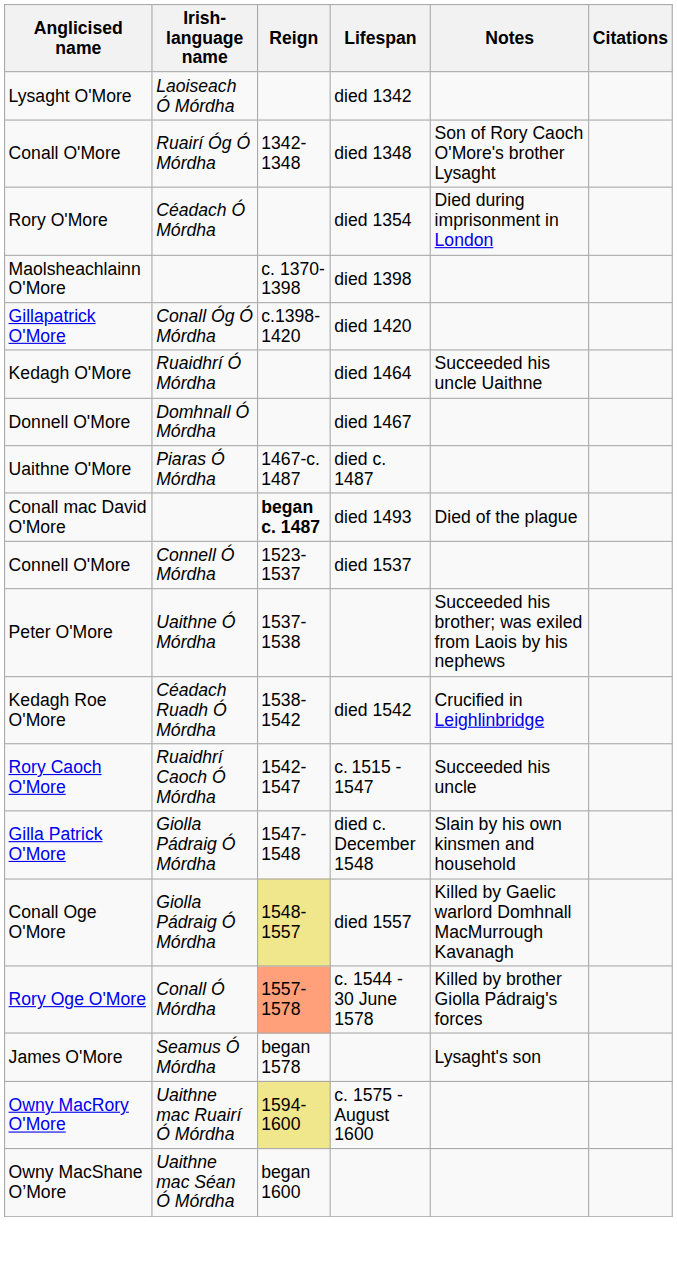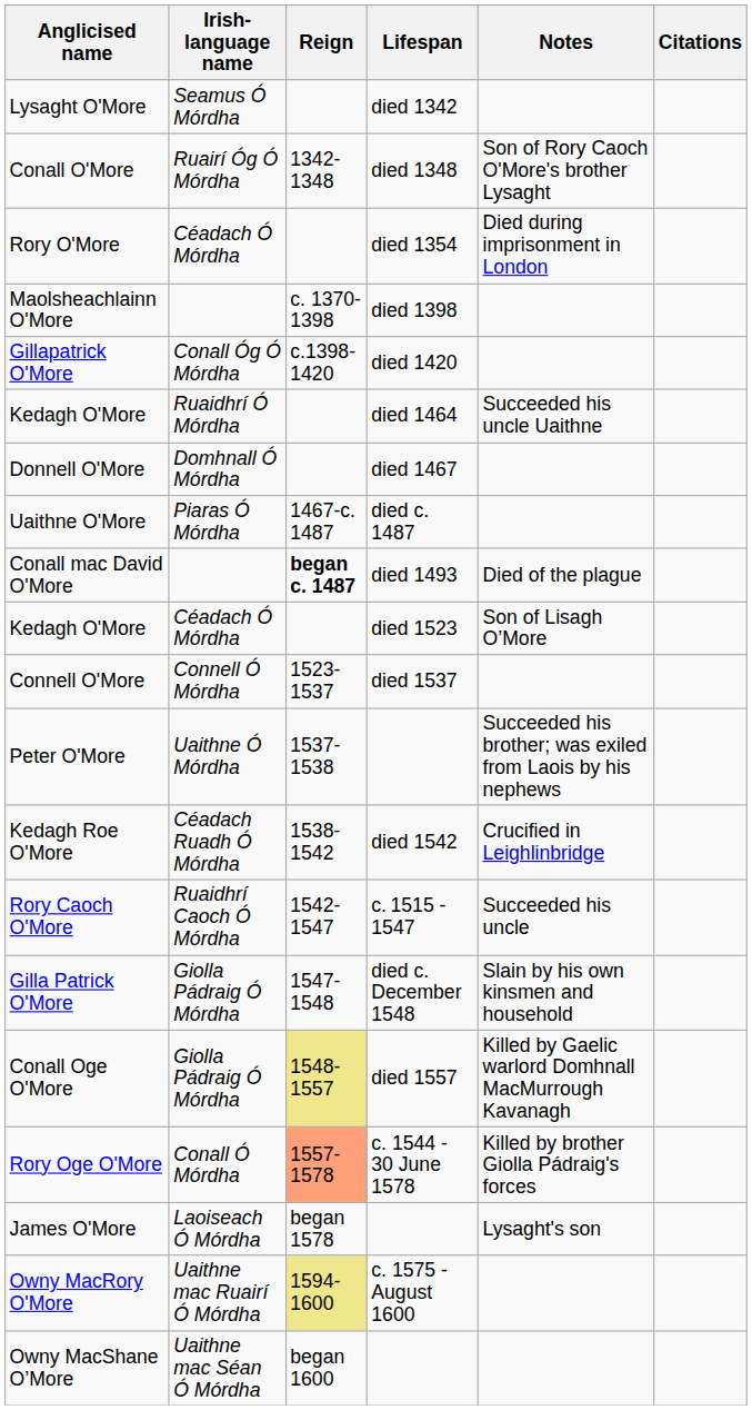 <table class="wikitable">
 <tr>
 <th>Anglicised name</th>
 <th>Irish-language name</th>
 <th>Reign</th>
 <th>Lifespan</th>
 <th>Notes</th>
 <th>Citations</th>
 </tr>
 <tr>
 <td>Lysaght O'More</td>
-<td><em>Laoiseach Ó Mórdha</em></td>
+<td><em>Seamus Ó Mórdha</em></td>
 <td></td>
 <td>died 1342</td>
 <td></td>
 <td></td>
 </tr>
 <tr>
 <td>Conall O'More</td>
 <td><em>Ruairí Óg Ó Mórdha</em></td>
 <td>1342-1348</td>
 <td>died 1348</td>
 <td>Son of Rory Caoch O'More's brother Lysaght</td>
 <td></td>
 </tr>
 <tr>
 <td>Rory O'More</td>
 <td><em>Céadach Ó Mórdha</em></td>
 <td></td>
 <td>died 1354</td>
 <td>Died during imprisonment in <a href='#'>London</a></td>
 <td></td>
 </tr>
 <tr>
 <td>Maolsheachlainn O'More</td>
 <td></td>
 <td>c. 1370-1398</td>
 <td>died 1398</td>
 <td></td>
 <td></td>
 </tr>
 <tr>
 <td><a href='#'>Gillapatrick O'More</a></td>
 <td><em>Conall Óg Ó Mórdha</em></td>
 <td>c.1398-1420</td>
 <td>died 1420</td>
 <td></td>
 <td></td>
 </tr>
 <tr>
 <td>Kedagh O'More</td>
 <td><em>Ruaidhrí Ó Mórdha</em></td>
 <td></td>
 <td>died 1464</td>
 <td>Succeeded his uncle Uaithne</td>
 <td></td>
 </tr>
 <tr>
 <td>Donnell O'More</td>
 <td><em>Domhnall Ó Mórdha</em></td>
 <td></td>
 <td>died 1467</td>
 <td></td>
 <td></td>
 </tr>
 <tr>
 <td>Uaithne O'More</td>
 <td><em>Piaras Ó Mórdha</em></td>
 <td>1467-c. 1487</td>
 <td>died c. 1487</td>
 <td></td>
 <td></td>
 </tr>
 <tr>
 <td>Conall mac David O'More</td>
 <td></td>
 <td><strong>began c. 1487</strong></td>
 <td>died 1493</td>
 <td>Died of the plague</td>
 <td></td>
 </tr>
 <tr>
+<td>Kedagh O'More</td>
+<td><em>Céadach Ó Mórdha</em></td>
+<td></td>
+<td>died 1523</td>
+<td>Son of Lisagh O’More</td>
+<td></td>
+</tr>
+<tr>
 <td>Connell O'More</td>
 <td><em>Connell Ó Mórdha</em></td>
 <td>1523-1537</td>
 <td>died 1537</td>
 <td></td>
 <td></td>
 </tr>
 <tr>
 <td>Peter O'More</td>
 <td><em>Uaithne Ó Mórdha</em></td>
 <td>1537-1538</td>
 <td></td>
 <td>Succeeded his brother; was exiled from Laois by his nephews</td>
 <td></td>
 </tr>
 <tr>
 <td>Kedagh Roe O'More</td>
 <td><em>Céadach Ruadh Ó Mórdha</em></td>
 <td>1538-1542</td>
 <td>died 1542</td>
 <td>Crucified in <a href='#'>Leighlinbridge</a></td>
 <td></td>
 </tr>
 <tr>
 <td><a href='#'>Rory Caoch O'More</a></td>
 <td><em>Ruaidhrí Caoch Ó Mórdha</em></td>
 <td>1542-1547</td>
 <td><abbr>c.</abbr> 1515 - 1547</td>
 <td>Succeeded his uncle</td>
 <td></td>
 </tr>
 <tr>
 <td><a href='#'>Gilla Patrick O'More</a></td>
 <td><em>Giolla Pádraig Ó Mórdha</em></td>
 <td>1547-1548</td>
 <td>died c. December 1548</td>
 <td>Slain by his own kinsmen and household</td>
 <td></td>
 </tr>
 <tr>
 <td>Conall Oge O'More</td>
 <td><em>Giolla Pádraig Ó Mórdha</em></td>
 <td style="background: khaki;">1548-1557</td>
 <td>died 1557</td>
 <td>Killed by Gaelic warlord Domhnall MacMurrough Kavanagh</td>
 <td></td>
 </tr>
 <tr>
 <td><a href='#'>Rory Oge O'More</a></td>
 <td><em>Conall Ó Mórdha</em></td>
 <td style="background: lightsalmon;">1557-1578</td>
 <td><abbr>c.</abbr> 1544 - 30 June 1578</td>
 <td>Killed by brother Giolla Pádraig's forces</td>
 <td></td>
 </tr>
 <tr>
 <td>James O'More</td>
-<td><em>Seamus Ó Mórdha</em></td>
+<td><em>Laoiseach Ó Mórdha</em></td>
 <td>began 1578</td>
 <td></td>
 <td>Lysaght's son</td>
 <td></td>
 </tr>
 <tr>
 <td><a href='#'>Owny MacRory O'More</a></td>
 <td><em>Uaithne mac Ruairí Ó Mórdha</em></td>
 <td style="background: khaki;">1594-1600</td>
 <td>c. 1575 - August 1600</td>
 <td></td>
 <td></td>
 </tr>
 <tr>
 <td>Owny MacShane O’More</td>
 <td><em>Uaithne mac Séan Ó Mórdha</em></td>
 <td>began 1600</td>
 <td></td>
 <td></td>
 <td></td>
 </tr>
 </table>
